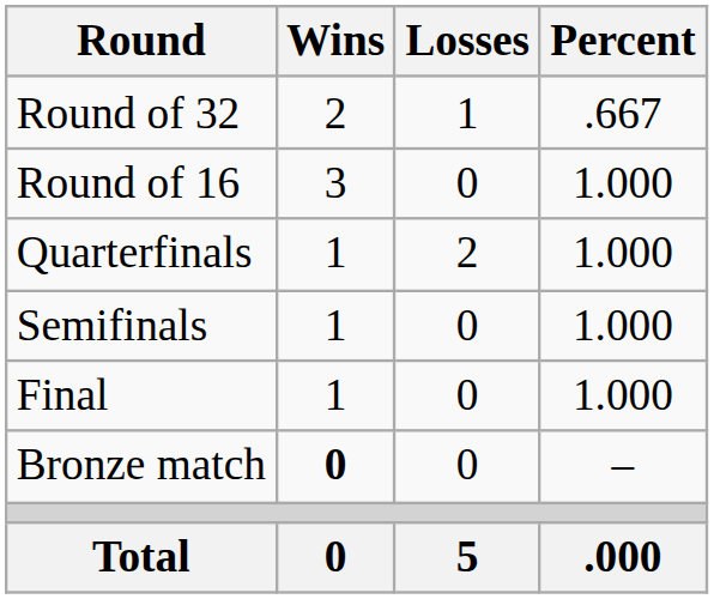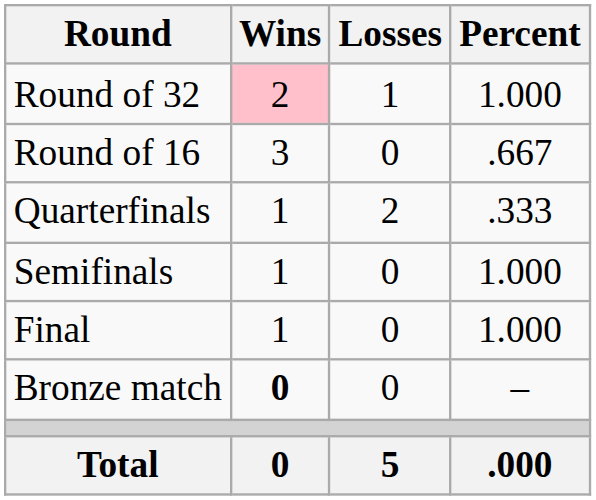 <table class=wikitable>
 <tr>
 <th>Round</th>
 <th>Wins</th>
 <th>Losses</th>
 <th>Percent</th>
 </tr>
 <tr align=center>
 <td align=left>Round of 32</td>
-<td>2</td>
+<td style="background: pink;">2</td>
 <td>1</td>
-<td>.667</td>
+<td>1.000</td>
 </tr>
 <tr align=center>
 <td align=left>Round of 16</td>
 <td>3</td>
 <td>0</td>
-<td>1.000</td>
+<td>.667</td>
 </tr>
 <tr align=center>
 <td align=left>Quarterfinals</td>
 <td>1</td>
 <td>2</td>
-<td>1.000</td>
+<td>.333</td>
 </tr>
 <tr align=center>
 <td align=left>Semifinals</td>
 <td>1</td>
 <td>0</td>
 <td>1.000</td>
 </tr>
 <tr align=center>
 <td align=left>Final</td>
 <td>1</td>
 <td>0</td>
 <td>1.000</td>
 </tr>
 <tr align=center>
 <td align=left>Bronze match</td>
 <td><strong>0</strong></td>
 <td>0</td>
 <td>–</td>
 </tr>
 <tr>
 <td colspan=4 bgcolor=lightgray></td>
 </tr>
 <tr>
 <th>Total</th>
 <th>0</th>
 <th>5</th>
 <th>.000</th>
 </tr>
 </table>
